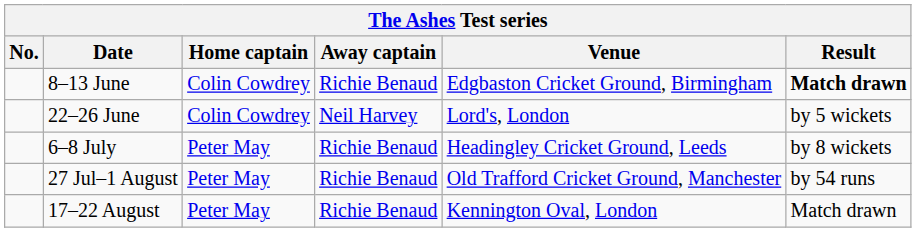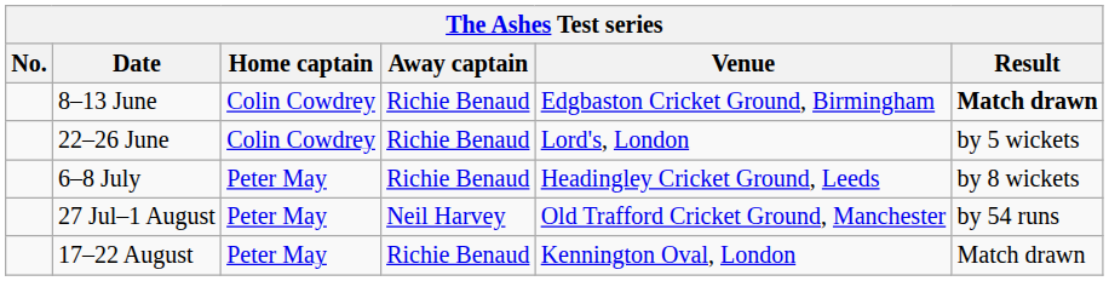 <table class="wikitable">
 <tr>
 <th colspan="9"><a href='#'>The Ashes</a> Test series</th>
 </tr>
 <tr>
 <th>No.</th>
 <th>Date</th>
 <th>Home captain</th>
 <th>Away captain</th>
 <th>Venue</th>
 <th>Result</th>
 </tr>
 <tr>
 <td></td>
 <td>8–13 June</td>
 <td><a href='#'>Colin Cowdrey</a></td>
 <td><a href='#'>Richie Benaud</a></td>
 <td><a href='#'>Edgbaston Cricket Ground</a>, <a href='#'>Birmingham</a></td>
 <td><strong>Match drawn</strong></td>
 </tr>
 <tr>
 <td></td>
 <td>22–26 June</td>
 <td><a href='#'>Colin Cowdrey</a></td>
-<td><a href='#'>Neil Harvey</a></td>
+<td><a href='#'>Richie Benaud</a></td>
 <td><a href='#'>Lord's</a>, <a href='#'>London</a></td>
 <td> by 5 wickets</td>
 </tr>
 <tr>
 <td></td>
 <td>6–8 July</td>
 <td><a href='#'>Peter May</a></td>
 <td><a href='#'>Richie Benaud</a></td>
 <td><a href='#'>Headingley Cricket Ground</a>, <a href='#'>Leeds</a></td>
 <td> by 8 wickets</td>
 </tr>
 <tr>
 <td></td>
 <td>27 Jul–1 August</td>
 <td><a href='#'>Peter May</a></td>
-<td><a href='#'>Richie Benaud</a></td>
+<td><a href='#'>Neil Harvey</a></td>
 <td><a href='#'>Old Trafford Cricket Ground</a>, <a href='#'>Manchester</a></td>
 <td> by 54 runs</td>
 </tr>
 <tr>
 <td></td>
 <td>17–22 August</td>
 <td><a href='#'>Peter May</a></td>
 <td><a href='#'>Richie Benaud</a></td>
 <td><a href='#'>Kennington Oval</a>, <a href='#'>London</a></td>
 <td>Match drawn</td>
 </tr>
 </table>
